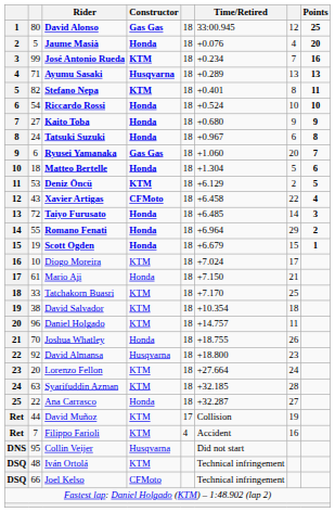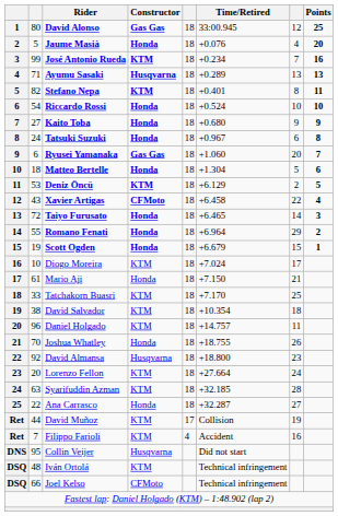 <table class="wikitable sortable" style="font-size: 85%;">
 <tr>
 <th scope="col"></th>
 <th scope="col"></th>
 <th scope="col">Rider</th>
 <th scope="col">Constructor</th>
 <th scope="col" class="unsortable"></th>
 <th scope="col" class="unsortable">Time/Retired</th>
 <th scope="col"></th>
 <th scope="col">Points</th>
 </tr>
 <tr>
 <th scope="row">1</th>
 <td align="center">80</td>
 <td data-sort-value="alo"> <strong><a href='#'>David Alonso</a></strong></td>
 <td><strong><a href='#'>Gas Gas</a></strong></td>
 <td>18</td>
 <td>33:00.945</td>
 <td align="center">12</td>
 <td align="center"><strong>25</strong></td>
 </tr>
 <tr>
 <th scope="row">2</th>
 <td align="center">5</td>
 <td data-sort-value="mas"> <strong><a href='#'>Jaume Masià</a></strong></td>
 <td><strong><a href='#'>Honda</a></strong></td>
 <td>18</td>
 <td>+0.076</td>
 <td align="center">4</td>
 <td align="center"><strong>20</strong></td>
 </tr>
 <tr>
 <th scope="row">3</th>
 <td align="center">99</td>
 <td data-sort-value="rue"> <strong><a href='#'>José Antonio Rueda</a></strong></td>
 <td><strong><a href='#'>KTM</a></strong></td>
 <td>18</td>
 <td>+0.234</td>
 <td align="center">7</td>
 <td align="center"><strong>16</strong></td>
 </tr>
 <tr>
 <th scope="row">4</th>
 <td align="center">71</td>
 <td data-sort-value="sas"> <strong><a href='#'>Ayumu Sasaki</a></strong></td>
 <td><strong><a href='#'>Husqvarna</a></strong></td>
 <td>18</td>
 <td>+0.289</td>
 <td align="center">13</td>
 <td align="center"><strong>13</strong></td>
 </tr>
 <tr>
 <th scope="row">5</th>
 <td align="center">82</td>
 <td data-sort-value="nep"> <strong><a href='#'>Stefano Nepa</a></strong></td>
 <td><strong><a href='#'>KTM</a></strong></td>
 <td>18</td>
 <td>+0.401</td>
 <td align="center">8</td>
 <td align="center"><strong>11</strong></td>
 </tr>
 <tr>
 <th scope="row">6</th>
 <td align="center">54</td>
 <td data-sort-value="ros"> <strong><a href='#'>Riccardo Rossi</a></strong></td>
 <td><strong><a href='#'>Honda</a></strong></td>
 <td>18</td>
 <td>+0.524</td>
 <td align="center">10</td>
 <td align="center"><strong>10</strong></td>
 </tr>
 <tr>
 <th scope="row">7</th>
 <td align="center">27</td>
 <td data-sort-value="tob"> <strong><a href='#'>Kaito Toba</a></strong></td>
 <td><strong><a href='#'>Honda</a></strong></td>
 <td>18</td>
 <td>+0.680</td>
 <td align="center">9</td>
 <td align="center"><strong>9</strong></td>
 </tr>
 <tr>
 <th scope="row">8</th>
 <td align="center">24</td>
 <td data-sort-value="suz"> <strong><a href='#'>Tatsuki Suzuki</a></strong></td>
 <td><strong><a href='#'>Honda</a></strong></td>
 <td>18</td>
 <td>+0.967</td>
 <td align="center">6</td>
 <td align="center"><strong>8</strong></td>
 </tr>
 <tr>
 <th scope="row">9</th>
 <td align="center">6</td>
 <td data-sort-value="yam"> <strong><a href='#'>Ryusei Yamanaka</a></strong></td>
 <td><strong><a href='#'>Gas Gas</a></strong></td>
 <td>18</td>
 <td>+1.060</td>
 <td align="center">20</td>
 <td align="center"><strong>7</strong></td>
 </tr>
 <tr>
 <th scope="row">10</th>
 <td align="center">18</td>
 <td data-sort-value="ber"> <strong><a href='#'>Matteo Bertelle</a></strong></td>
 <td><strong><a href='#'>Honda</a></strong></td>
 <td>18</td>
 <td>+1.304</td>
 <td align="center">5</td>
 <td align="center"><strong>6</strong></td>
 </tr>
 <tr>
 <th scope="row">11</th>
 <td align="center">53</td>
 <td data-sort-value="onc"> <strong><a href='#'>Deniz Öncü</a></strong></td>
 <td><strong><a href='#'>KTM</a></strong></td>
 <td>18</td>
 <td>+6.129</td>
 <td align="center">2</td>
 <td align="center"><strong>5</strong></td>
 </tr>
 <tr>
 <th scope="row">12</th>
 <td align="center">43</td>
 <td data-sort-value="art"> <strong><a href='#'>Xavier Artigas</a></strong></td>
 <td><strong><a href='#'>CFMoto</a></strong></td>
 <td>18</td>
 <td>+6.458</td>
 <td align="center">22</td>
 <td align="center"><strong>4</strong></td>
 </tr>
 <tr>
 <th scope="row">13</th>
 <td align="center">72</td>
 <td data-sort-value="fur"> <strong><a href='#'>Taiyo Furusato</a></strong></td>
 <td><strong><a href='#'>Honda</a></strong></td>
 <td>18</td>
-<td>+6.485</td>
+<td>+6.465</td>
 <td align="center">14</td>
 <td align="center"><strong>3</strong></td>
 </tr>
 <tr>
 <th scope="row">14</th>
 <td align="center">55</td>
 <td data-sort-value="fen"> <strong><a href='#'>Romano Fenati</a></strong></td>
 <td><strong><a href='#'>Honda</a></strong></td>
 <td>18</td>
 <td>+6.964</td>
 <td align="center">29</td>
 <td align="center"><strong>2</strong></td>
 </tr>
 <tr>
 <th scope="row">15</th>
 <td align="center">19</td>
 <td data-sort-value="ogd"> <strong><a href='#'>Scott Ogden</a></strong></td>
 <td><strong><a href='#'>Honda</a></strong></td>
 <td>18</td>
 <td>+6.679</td>
 <td align="center">15</td>
 <td align="center"><strong>1</strong></td>
 </tr>
 <tr>
 <th scope="row">16</th>
 <td align="center">10</td>
 <td data-sort-value="mor"> <a href='#'>Diogo Moreira</a></td>
 <td><a href='#'>KTM</a></td>
 <td>18</td>
 <td>+7.024</td>
 <td align="center">17</td>
 <td align="center"></td>
 </tr>
 <tr>
 <th scope="row">17</th>
 <td align="center">61</td>
 <td data-sort-value="aji"> <a href='#'>Mario Aji</a></td>
 <td><a href='#'>Honda</a></td>
 <td>18</td>
 <td>+7.150</td>
 <td align="center">21</td>
 <td align="center"></td>
 </tr>
 <tr>
 <th scope="row">18</th>
 <td align="center">33</td>
 <td data-sort-value="bua"> <a href='#'>Tatchakorn Buasri</a></td>
 <td><a href='#'>KTM</a></td>
 <td>18</td>
 <td>+7.170</td>
 <td align="center">25</td>
 <td align="center"></td>
 </tr>
 <tr>
 <th scope="row">19</th>
 <td align="center">38</td>
 <td data-sort-value="sal"> <a href='#'>David Salvador</a></td>
 <td><a href='#'>KTM</a></td>
 <td>18</td>
 <td>+10.354</td>
 <td align="center">18</td>
 <td align="center"></td>
 </tr>
 <tr>
 <th scope="row">20</th>
 <td align="center">96</td>
 <td data-sort-value="hol"> <a href='#'>Daniel Holgado</a></td>
 <td><a href='#'>KTM</a></td>
 <td>18</td>
 <td>+14.757</td>
 <td align="center">11</td>
 <td align="center"></td>
 </tr>
 <tr>
 <th scope="row">21</th>
 <td align="center">70</td>
 <td data-sort-value="wha"> <a href='#'>Joshua Whatley</a></td>
 <td><a href='#'>Honda</a></td>
 <td>18</td>
 <td>+18.755</td>
 <td align="center">26</td>
 <td align="center"></td>
 </tr>
 <tr>
 <th scope="row">22</th>
 <td align="center">92</td>
 <td data-sort-value="alm"> <a href='#'>David Almansa</a></td>
 <td><a href='#'>Husqvarna</a></td>
 <td>18</td>
 <td>+18.800</td>
 <td align="center">23</td>
 <td align="center"></td>
 </tr>
 <tr>
 <th scope="row">23</th>
 <td align="center">20</td>
 <td data-sort-value="fel"> <a href='#'>Lorenzo Fellon</a></td>
 <td><a href='#'>KTM</a></td>
 <td>18</td>
 <td>+27.664</td>
 <td align="center">24</td>
 <td align="center"></td>
 </tr>
 <tr>
 <th scope="row">24</th>
 <td align="center">63</td>
 <td data-sort-value="sya"> <a href='#'>Syarifuddin Azman</a></td>
 <td><a href='#'>KTM</a></td>
 <td>18</td>
 <td>+32.185</td>
 <td align="center">28</td>
 <td align="center"></td>
 </tr>
 <tr>
 <th scope="row">25</th>
 <td align="center">22</td>
 <td data-sort-value="car"> <a href='#'>Ana Carrasco</a></td>
 <td><a href='#'>Honda</a></td>
 <td>18</td>
 <td>+32.287</td>
 <td align="center">27</td>
 <td align="center"></td>
 </tr>
 <tr>
 <th scope="row">Ret</th>
 <td align="center">44</td>
 <td data-sort-value="mun"> <a href='#'>David Muñoz</a></td>
 <td><a href='#'>KTM</a></td>
 <td>17</td>
 <td>Collision</td>
 <td align="center">19</td>
 <td></td>
 </tr>
 <tr>
 <th scope="row">Ret</th>
 <td align="center">7</td>
 <td data-sort-value="far"> <a href='#'>Filippo Farioli</a></td>
 <td><a href='#'>KTM</a></td>
 <td>4</td>
 <td>Accident</td>
 <td align="center">16</td>
 <td></td>
 </tr>
 <tr>
 <th scope="row">DNS</th>
 <td align="center">95</td>
 <td data-sort-value="vei"> <a href='#'>Collin Veijer</a></td>
 <td><a href='#'>Husqvarna</a></td>
 <td></td>
 <td>Did not start</td>
 <td align="center"></td>
 <td align="center"></td>
 </tr>
 <tr>
 <th scope="row">DSQ</th>
 <td align="center">48</td>
 <td data-sort-value="ort"> <a href='#'>Iván Ortolá</a></td>
 <td><a href='#'>KTM</a></td>
 <td></td>
 <td>Technical infringement</td>
 <td align="center"></td>
 <td align="center"></td>
 </tr>
 <tr>
 <th scope="row">DSQ</th>
 <td align="center">66</td>
 <td data-sort-value="kel"> <a href='#'>Joel Kelso</a></td>
 <td><a href='#'>CFMoto</a></td>
 <td></td>
 <td>Technical infringement</td>
 <td align="center"></td>
 <td align="center"></td>
 </tr>
 <tr class="sortbottom">
 <td colspan="8" style="text-align:center"><em><a href='#'>Fastest lap</a>:  <a href='#'>Daniel Holgado</a> (<a href='#'>KTM</a>) – 1:48.902 (lap 2)</em></td>
 </tr>
 <tr>
 <th colspan=8></th>
 </tr>
 </table>
